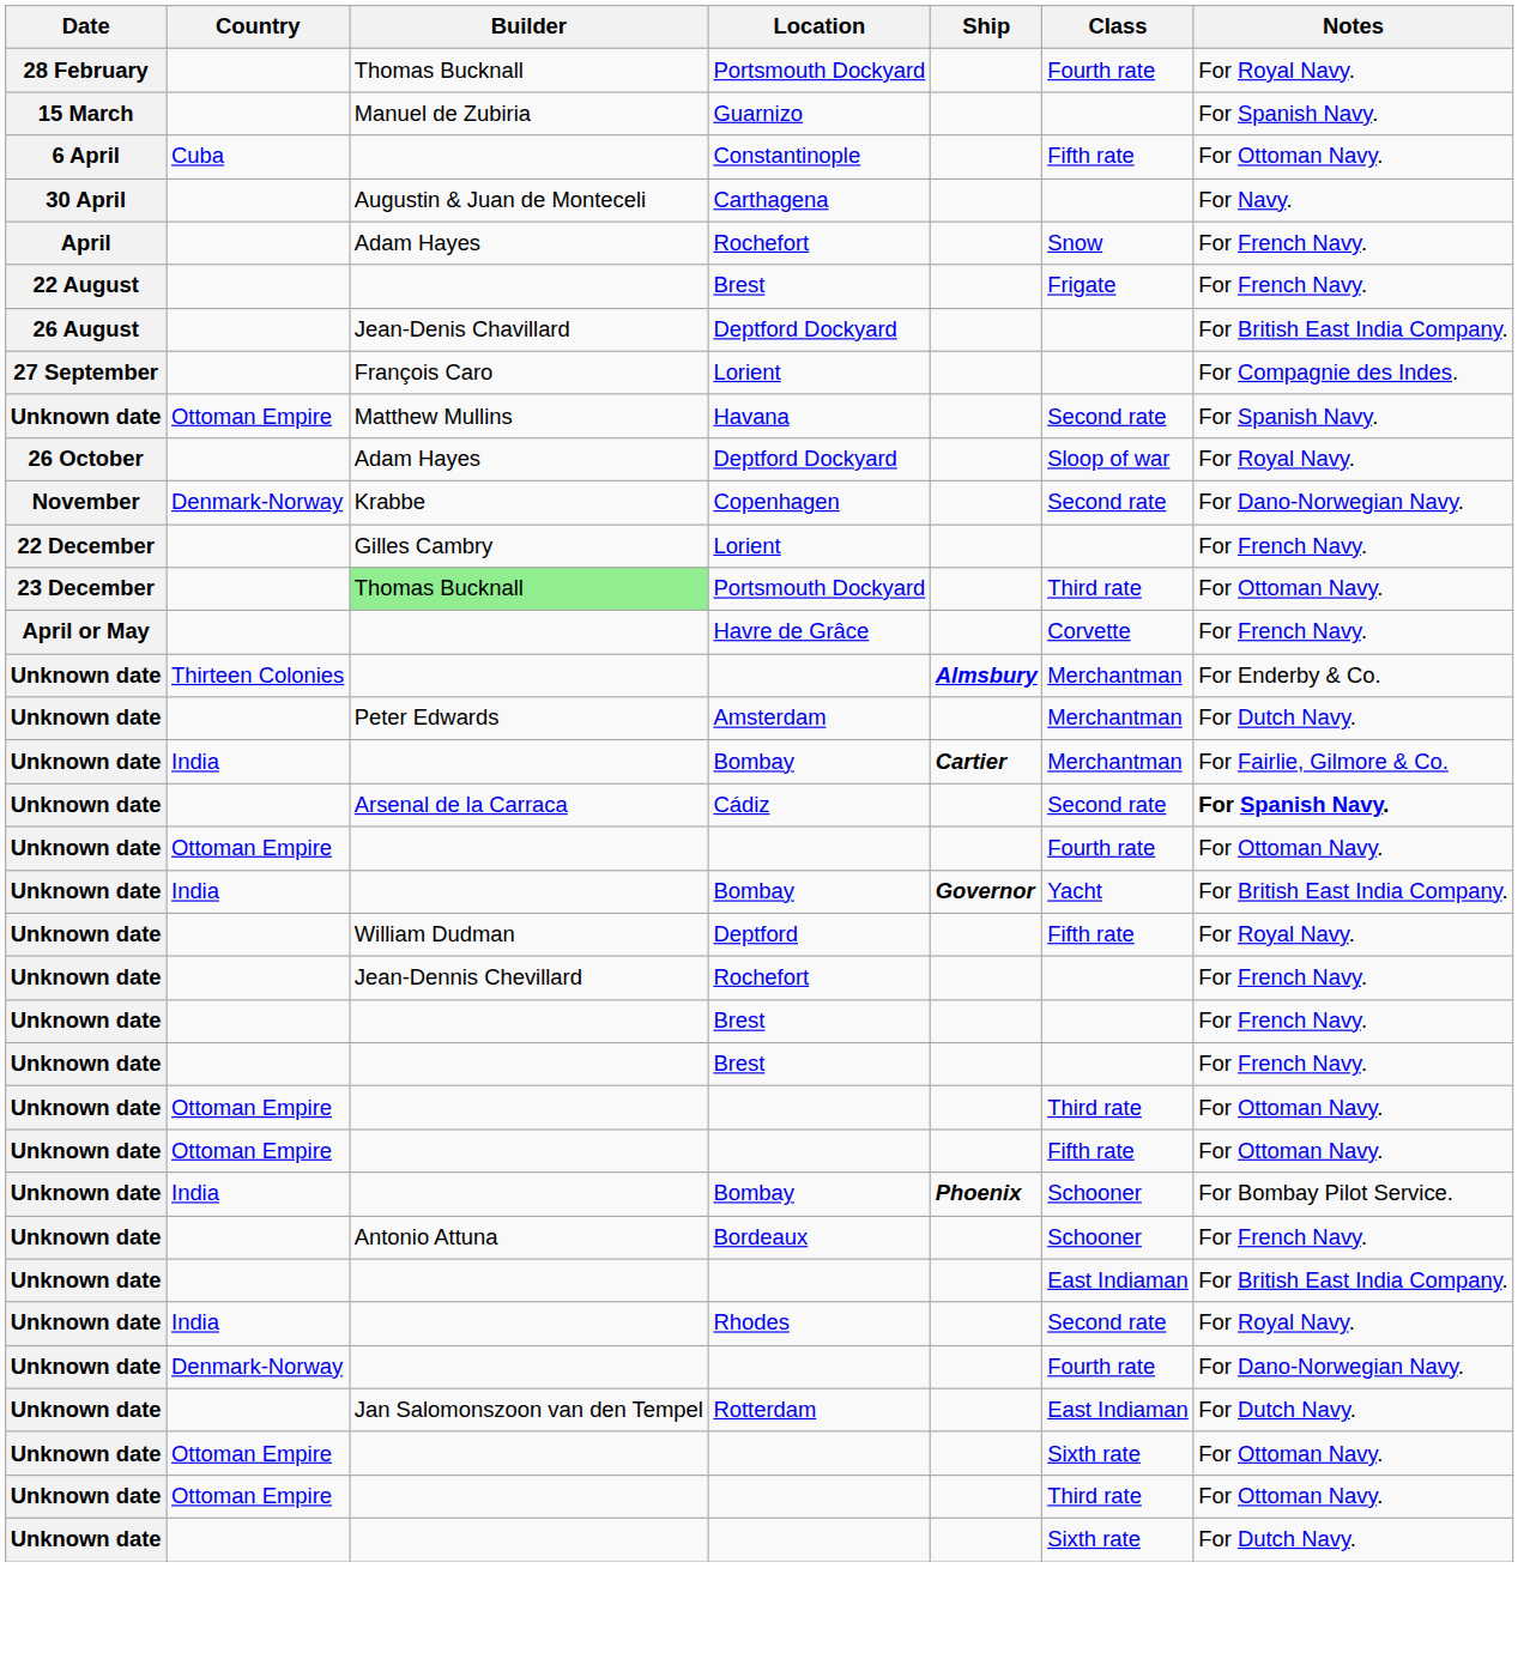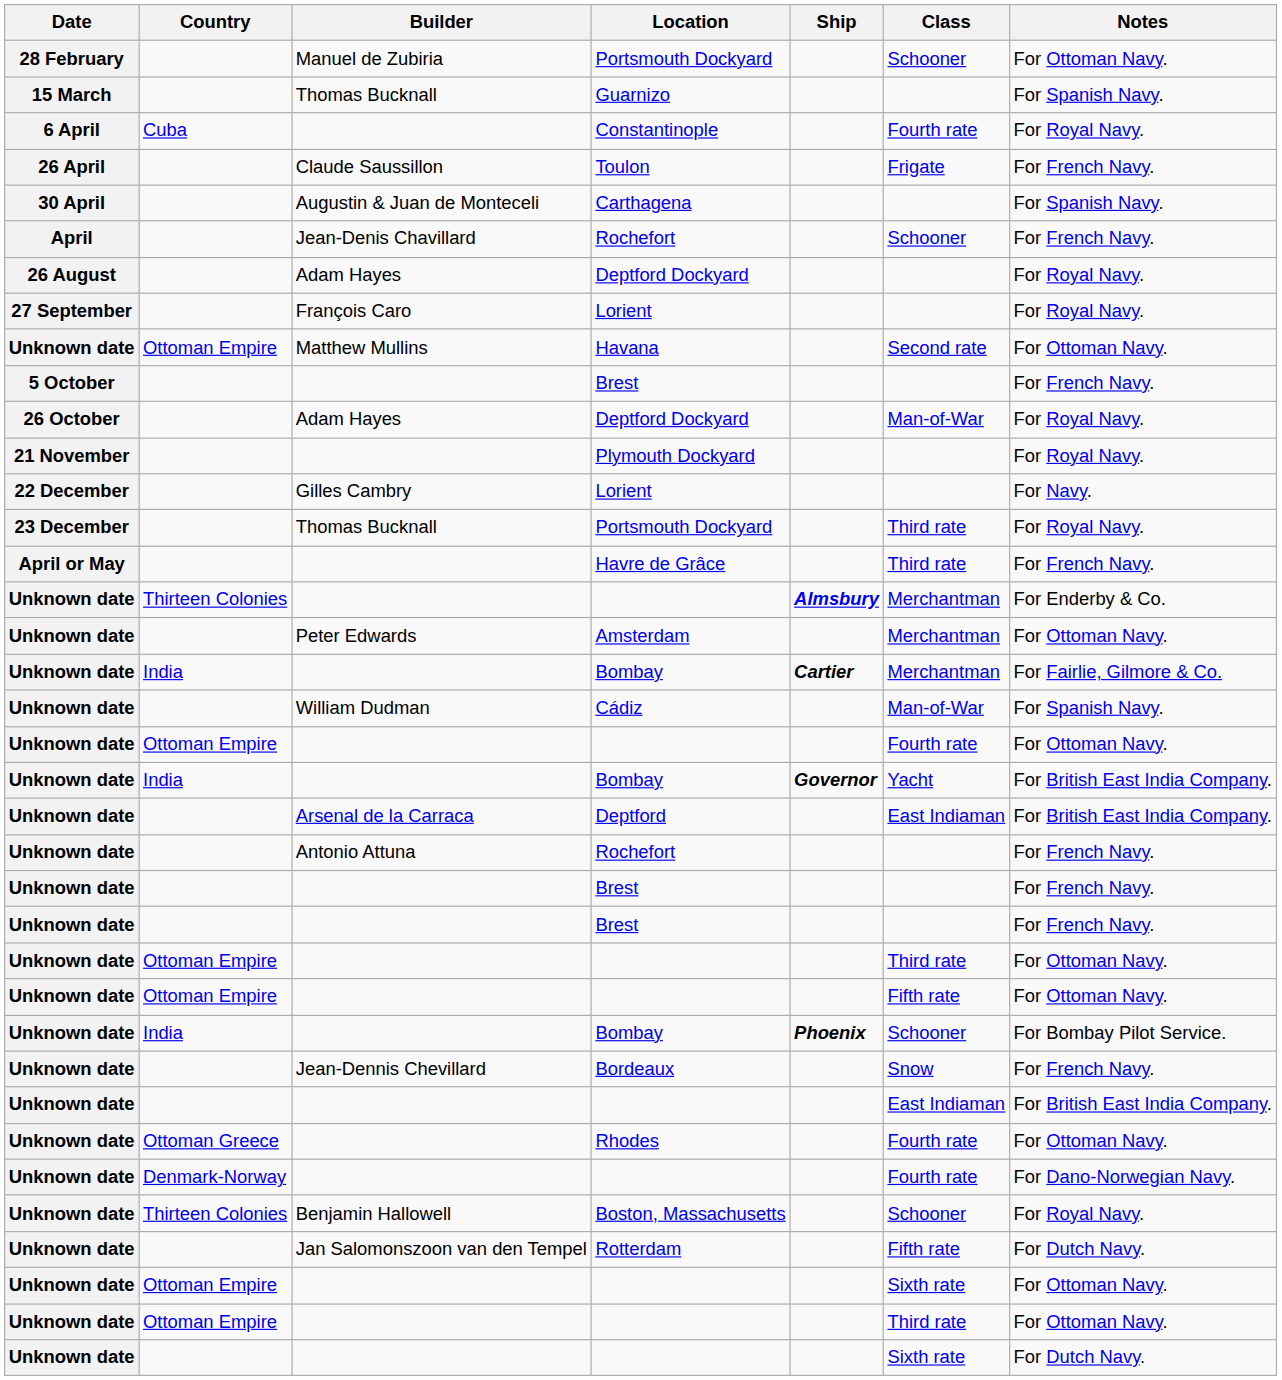 <table class="wikitable sortable" style="font-size:1.00em; line-height:1.5em;">
 <tr>
 <th>Date</th>
 <th>Country</th>
 <th>Builder</th>
 <th>Location</th>
 <th>Ship</th>
 <th>Class</th>
 <th>Notes</th>
 </tr>
 <tr ---->
 <th>28 February</th>
 <td></td>
-<td>Thomas Bucknall</td>
+<td>Manuel de Zubiria</td>
 <td><a href='#'>Portsmouth Dockyard</a></td>
 <td><strong></strong></td>
-<td><a href='#'>Fourth rate</a></td>
-<td>For <a href='#'>Royal Navy</a>.</td>
+<td><a href='#'>Schooner</a></td>
+<td>For <a href='#'>Ottoman Navy</a>.</td>
 </tr>
 <tr ---->
 <th>15 March</th>
 <td></td>
-<td>Manuel de Zubiria</td>
+<td>Thomas Bucknall</td>
 <td><a href='#'>Guarnizo</a></td>
 <td><strong></strong></td>
 <td></td>
 <td>For <a href='#'>Spanish Navy</a>.</td>
 </tr>
 <tr ---->
 <th>6 April</th>
 <td> <a href='#'>Cuba</a></td>
 <td></td>
 <td><a href='#'>Constantinople</a></td>
 <td><strong></strong></td>
-<td><a href='#'>Fifth rate</a></td>
-<td>For <a href='#'>Ottoman Navy</a>.</td>
+<td><a href='#'>Fourth rate</a></td>
+<td>For <a href='#'>Royal Navy</a>.</td>
+</tr>
+<tr ---->
+<th>26 April</th>
+<td></td>
+<td>Claude Saussillon</td>
+<td><a href='#'>Toulon</a></td>
+<td><strong></strong></td>
+<td><a href='#'>Frigate</a></td>
+<td>For <a href='#'>French Navy</a>.</td>
 </tr>
 <tr ---->
 <th>30 April</th>
 <td></td>
 <td>Augustin & Juan de Monteceli</td>
 <td><a href='#'>Carthagena</a></td>
 <td><strong></strong></td>
 <td></td>
-<td>For <a href='#'>Navy</a>.</td>
+<td>For <a href='#'>Spanish Navy</a>.</td>
 </tr>
 <tr ---->
 <th>April</th>
 <td></td>
-<td>Adam Hayes</td>
+<td>Jean-Denis Chavillard</td>
 <td><a href='#'>Rochefort</a></td>
 <td><strong></strong></td>
-<td><a href='#'>Snow</a></td>
-<td>For <a href='#'>French Navy</a>.</td>
-</tr>
-<tr ---->
-<th>22 August</th>
-<td></td>
-<td></td>
-<td><a href='#'>Brest</a></td>
-<td><strong></strong></td>
-<td><a href='#'>Frigate</a></td>
+<td><a href='#'>Schooner</a></td>
 <td>For <a href='#'>French Navy</a>.</td>
 </tr>
 <tr ---->
 <th>26 August</th>
 <td></td>
-<td>Jean-Denis Chavillard</td>
+<td>Adam Hayes</td>
 <td><a href='#'>Deptford Dockyard</a></td>
 <td><strong></strong></td>
 <td></td>
-<td>For <a href='#'>British East India Company</a>.</td>
+<td>For <a href='#'>Royal Navy</a>.</td>
 </tr>
 <tr ---->
 <th>27 September</th>
 <td></td>
 <td>François Caro</td>
 <td><a href='#'>Lorient</a></td>
 <td><strong></strong></td>
 <td></td>
-<td>For <a href='#'>Compagnie des Indes</a>.</td>
+<td>For <a href='#'>Royal Navy</a>.</td>
 </tr>
 <tr ---->
 <th>Unknown date</th>
 <td> <a href='#'>Ottoman Empire</a></td>
 <td>Matthew Mullins</td>
 <td><a href='#'>Havana</a></td>
 <td><strong></strong></td>
 <td><a href='#'>Second rate</a></td>
-<td>For <a href='#'>Spanish Navy</a>.</td>
+<td>For <a href='#'>Ottoman Navy</a>.</td>
+</tr>
+<tr ---->
+<th>5 October</th>
+<td></td>
+<td></td>
+<td><a href='#'>Brest</a></td>
+<td><strong></strong></td>
+<td></td>
+<td>For <a href='#'>French Navy</a>.</td>
 </tr>
 <tr ---->
 <th>26 October</th>
 <td></td>
 <td>Adam Hayes</td>
 <td><a href='#'>Deptford Dockyard</a></td>
 <td><strong></strong></td>
-<td><a href='#'>Sloop of war</a></td>
+<td><a href='#'>Man-of-War</a></td>
 <td>For <a href='#'>Royal Navy</a>.</td>
 </tr>
 <tr ---->
-<th>November</th>
-<td> <a href='#'>Denmark-Norway</a></td>
-<td>Krabbe</td>
-<td><a href='#'>Copenhagen</a></td>
+<th>21 November</th>
+<td></td>
+<td></td>
+<td><a href='#'>Plymouth Dockyard</a></td>
 <td><strong></strong></td>
-<td><a href='#'>Second rate</a></td>
-<td>For <a href='#'>Dano-Norwegian Navy</a>.</td>
+<td></td>
+<td>For <a href='#'>Royal Navy</a>.</td>
 </tr>
 <tr ---->
 <th>22 December</th>
 <td></td>
 <td>Gilles Cambry</td>
 <td><a href='#'>Lorient</a></td>
 <td><strong></strong></td>
 <td></td>
-<td>For <a href='#'>French Navy</a>.</td>
+<td>For <a href='#'>Navy</a>.</td>
 </tr>
 <tr ---->
 <th>23 December</th>
 <td></td>
-<td style="background: lightgreen;">Thomas Bucknall</td>
+<td>Thomas Bucknall</td>
 <td><a href='#'>Portsmouth Dockyard</a></td>
 <td><strong></strong></td>
 <td><a href='#'>Third rate</a></td>
-<td>For <a href='#'>Ottoman Navy</a>.</td>
+<td>For <a href='#'>Royal Navy</a>.</td>
 </tr>
 <tr ---->
 <th>April or May</th>
 <td></td>
 <td></td>
 <td><a href='#'>Havre de Grâce</a></td>
 <td><strong></strong></td>
-<td><a href='#'>Corvette</a></td>
+<td><a href='#'>Third rate</a></td>
 <td>For <a href='#'>French Navy</a>.</td>
 </tr>
 <tr ---->
 <th>Unknown date</th>
 <td> <a href='#'>Thirteen Colonies</a></td>
 <td></td>
 <td></td>
 <td><strong><a href='#'><em>Almsbury</em></a></strong></td>
 <td><a href='#'>Merchantman</a></td>
 <td>For Enderby & Co.</td>
 </tr>
 <tr ---->
 <th>Unknown date</th>
 <td></td>
 <td>Peter Edwards</td>
 <td><a href='#'>Amsterdam</a></td>
 <td><strong></strong></td>
 <td><a href='#'>Merchantman</a></td>
-<td>For <a href='#'>Dutch Navy</a>.</td>
+<td>For <a href='#'>Ottoman Navy</a>.</td>
 </tr>
 <tr ---->
 <th>Unknown date</th>
 <td> <a href='#'>India</a></td>
 <td></td>
 <td><a href='#'>Bombay</a></td>
 <td><strong><em>Cartier</em></strong></td>
 <td><a href='#'>Merchantman</a></td>
 <td>For <a href='#'>Fairlie, Gilmore & Co.</a></td>
 </tr>
 <tr ---->
 <th>Unknown date</th>
 <td></td>
-<td><a href='#'>Arsenal de la Carraca</a></td>
+<td>William Dudman</td>
 <td><a href='#'>Cádiz</a></td>
 <td><strong></strong></td>
-<td><a href='#'>Second rate</a></td>
-<td><strong>For <a href='#'>Spanish Navy</a>.</strong></td>
+<td><a href='#'>Man-of-War</a></td>
+<td>For <a href='#'>Spanish Navy</a>.</td>
 </tr>
 <tr ---->
 <th>Unknown date</th>
 <td> <a href='#'>Ottoman Empire</a></td>
 <td></td>
 <td></td>
 <td><strong></strong></td>
 <td><a href='#'>Fourth rate</a></td>
 <td>For <a href='#'>Ottoman Navy</a>.</td>
 </tr>
 <tr ---->
 <th>Unknown date</th>
 <td> <a href='#'>India</a></td>
 <td></td>
 <td><a href='#'>Bombay</a></td>
 <td><strong><em>Governor</em></strong></td>
 <td><a href='#'>Yacht</a></td>
 <td>For <a href='#'>British East India Company</a>.</td>
 </tr>
 <tr ---->
 <th>Unknown date</th>
 <td></td>
-<td>William Dudman</td>
+<td><a href='#'>Arsenal de la Carraca</a></td>
 <td><a href='#'>Deptford</a></td>
 <td><strong></strong></td>
-<td><a href='#'>Fifth rate</a></td>
-<td>For <a href='#'>Royal Navy</a>.</td>
+<td><a href='#'>East Indiaman</a></td>
+<td>For <a href='#'>British East India Company</a>.</td>
 </tr>
 <tr ---->
 <th>Unknown date</th>
 <td></td>
-<td>Jean-Dennis Chevillard</td>
+<td>Antonio Attuna</td>
 <td><a href='#'>Rochefort</a></td>
 <td><strong></strong></td>
 <td></td>
 <td>For <a href='#'>French Navy</a>.</td>
 </tr>
 <tr ---->
 <th>Unknown date</th>
 <td></td>
 <td></td>
 <td><a href='#'>Brest</a></td>
 <td><strong></strong></td>
 <td></td>
 <td>For <a href='#'>French Navy</a>.</td>
 </tr>
 <tr ---->
 <th>Unknown date</th>
 <td></td>
 <td></td>
 <td><a href='#'>Brest</a></td>
 <td><strong></strong></td>
 <td></td>
 <td>For <a href='#'>French Navy</a>.</td>
 </tr>
 <tr ---->
 <th>Unknown date</th>
 <td> <a href='#'>Ottoman Empire</a></td>
 <td></td>
 <td></td>
 <td><strong></strong></td>
 <td><a href='#'>Third rate</a></td>
 <td>For <a href='#'>Ottoman Navy</a>.</td>
 </tr>
 <tr ---->
 <th>Unknown date</th>
 <td> <a href='#'>Ottoman Empire</a></td>
 <td></td>
 <td></td>
 <td><strong></strong></td>
 <td><a href='#'>Fifth rate</a></td>
 <td>For <a href='#'>Ottoman Navy</a>.</td>
 </tr>
 <tr ---->
 <th>Unknown date</th>
 <td> <a href='#'>India</a></td>
 <td></td>
 <td><a href='#'>Bombay</a></td>
 <td><strong><em>Phoenix</em></strong></td>
 <td><a href='#'>Schooner</a></td>
 <td>For Bombay Pilot Service.</td>
 </tr>
 <tr ---->
 <th>Unknown date</th>
 <td></td>
-<td>Antonio Attuna</td>
+<td>Jean-Dennis Chevillard</td>
 <td><a href='#'>Bordeaux</a></td>
 <td><strong></strong></td>
-<td><a href='#'>Schooner</a></td>
+<td><a href='#'>Snow</a></td>
 <td>For <a href='#'>French Navy</a>.</td>
 </tr>
 <tr ---->
 <th>Unknown date</th>
 <td></td>
 <td></td>
 <td></td>
 <td><strong></strong></td>
 <td><a href='#'>East Indiaman</a></td>
 <td>For <a href='#'>British East India Company</a>.</td>
 </tr>
 <tr ---->
 <th>Unknown date</th>
-<td> <a href='#'>India</a></td>
+<td> <a href='#'>Ottoman Greece</a></td>
 <td></td>
 <td><a href='#'>Rhodes</a></td>
 <td><strong></strong></td>
-<td><a href='#'>Second rate</a></td>
-<td>For <a href='#'>Royal Navy</a>.</td>
+<td><a href='#'>Fourth rate</a></td>
+<td>For <a href='#'>Ottoman Navy</a>.</td>
 </tr>
 <tr ---->
 <th>Unknown date</th>
 <td> <a href='#'>Denmark-Norway</a></td>
 <td></td>
 <td></td>
 <td><strong></strong></td>
 <td><a href='#'>Fourth rate</a></td>
 <td>For <a href='#'>Dano-Norwegian Navy</a>.</td>
 </tr>
 <tr ---->
 <th>Unknown date</th>
+<td> <a href='#'>Thirteen Colonies</a></td>
+<td>Benjamin Hallowell</td>
+<td><a href='#'>Boston, Massachusetts</a></td>
+<td><strong></strong></td>
+<td><a href='#'>Schooner</a></td>
+<td>For <a href='#'>Royal Navy</a>.</td>
+</tr>
+<tr ---->
+<th>Unknown date</th>
 <td></td>
 <td>Jan Salomonszoon van den Tempel</td>
 <td><a href='#'>Rotterdam</a></td>
 <td><strong></strong></td>
-<td><a href='#'>East Indiaman</a></td>
+<td><a href='#'>Fifth rate</a></td>
 <td>For <a href='#'>Dutch Navy</a>.</td>
 </tr>
 <tr ---->
 <th>Unknown date</th>
 <td> <a href='#'>Ottoman Empire</a></td>
 <td></td>
 <td></td>
 <td><strong></strong></td>
 <td><a href='#'>Sixth rate</a></td>
 <td>For <a href='#'>Ottoman Navy</a>.</td>
 </tr>
 <tr ---->
 <th>Unknown date</th>
 <td> <a href='#'>Ottoman Empire</a></td>
 <td></td>
 <td></td>
 <td><strong></strong></td>
 <td><a href='#'>Third rate</a></td>
 <td>For <a href='#'>Ottoman Navy</a>.</td>
 </tr>
 <tr ---->
 <th>Unknown date</th>
 <td></td>
 <td></td>
 <td></td>
 <td><strong></strong></td>
 <td><a href='#'>Sixth rate</a></td>
 <td>For <a href='#'>Dutch Navy</a>.</td>
 </tr>
 </table>
